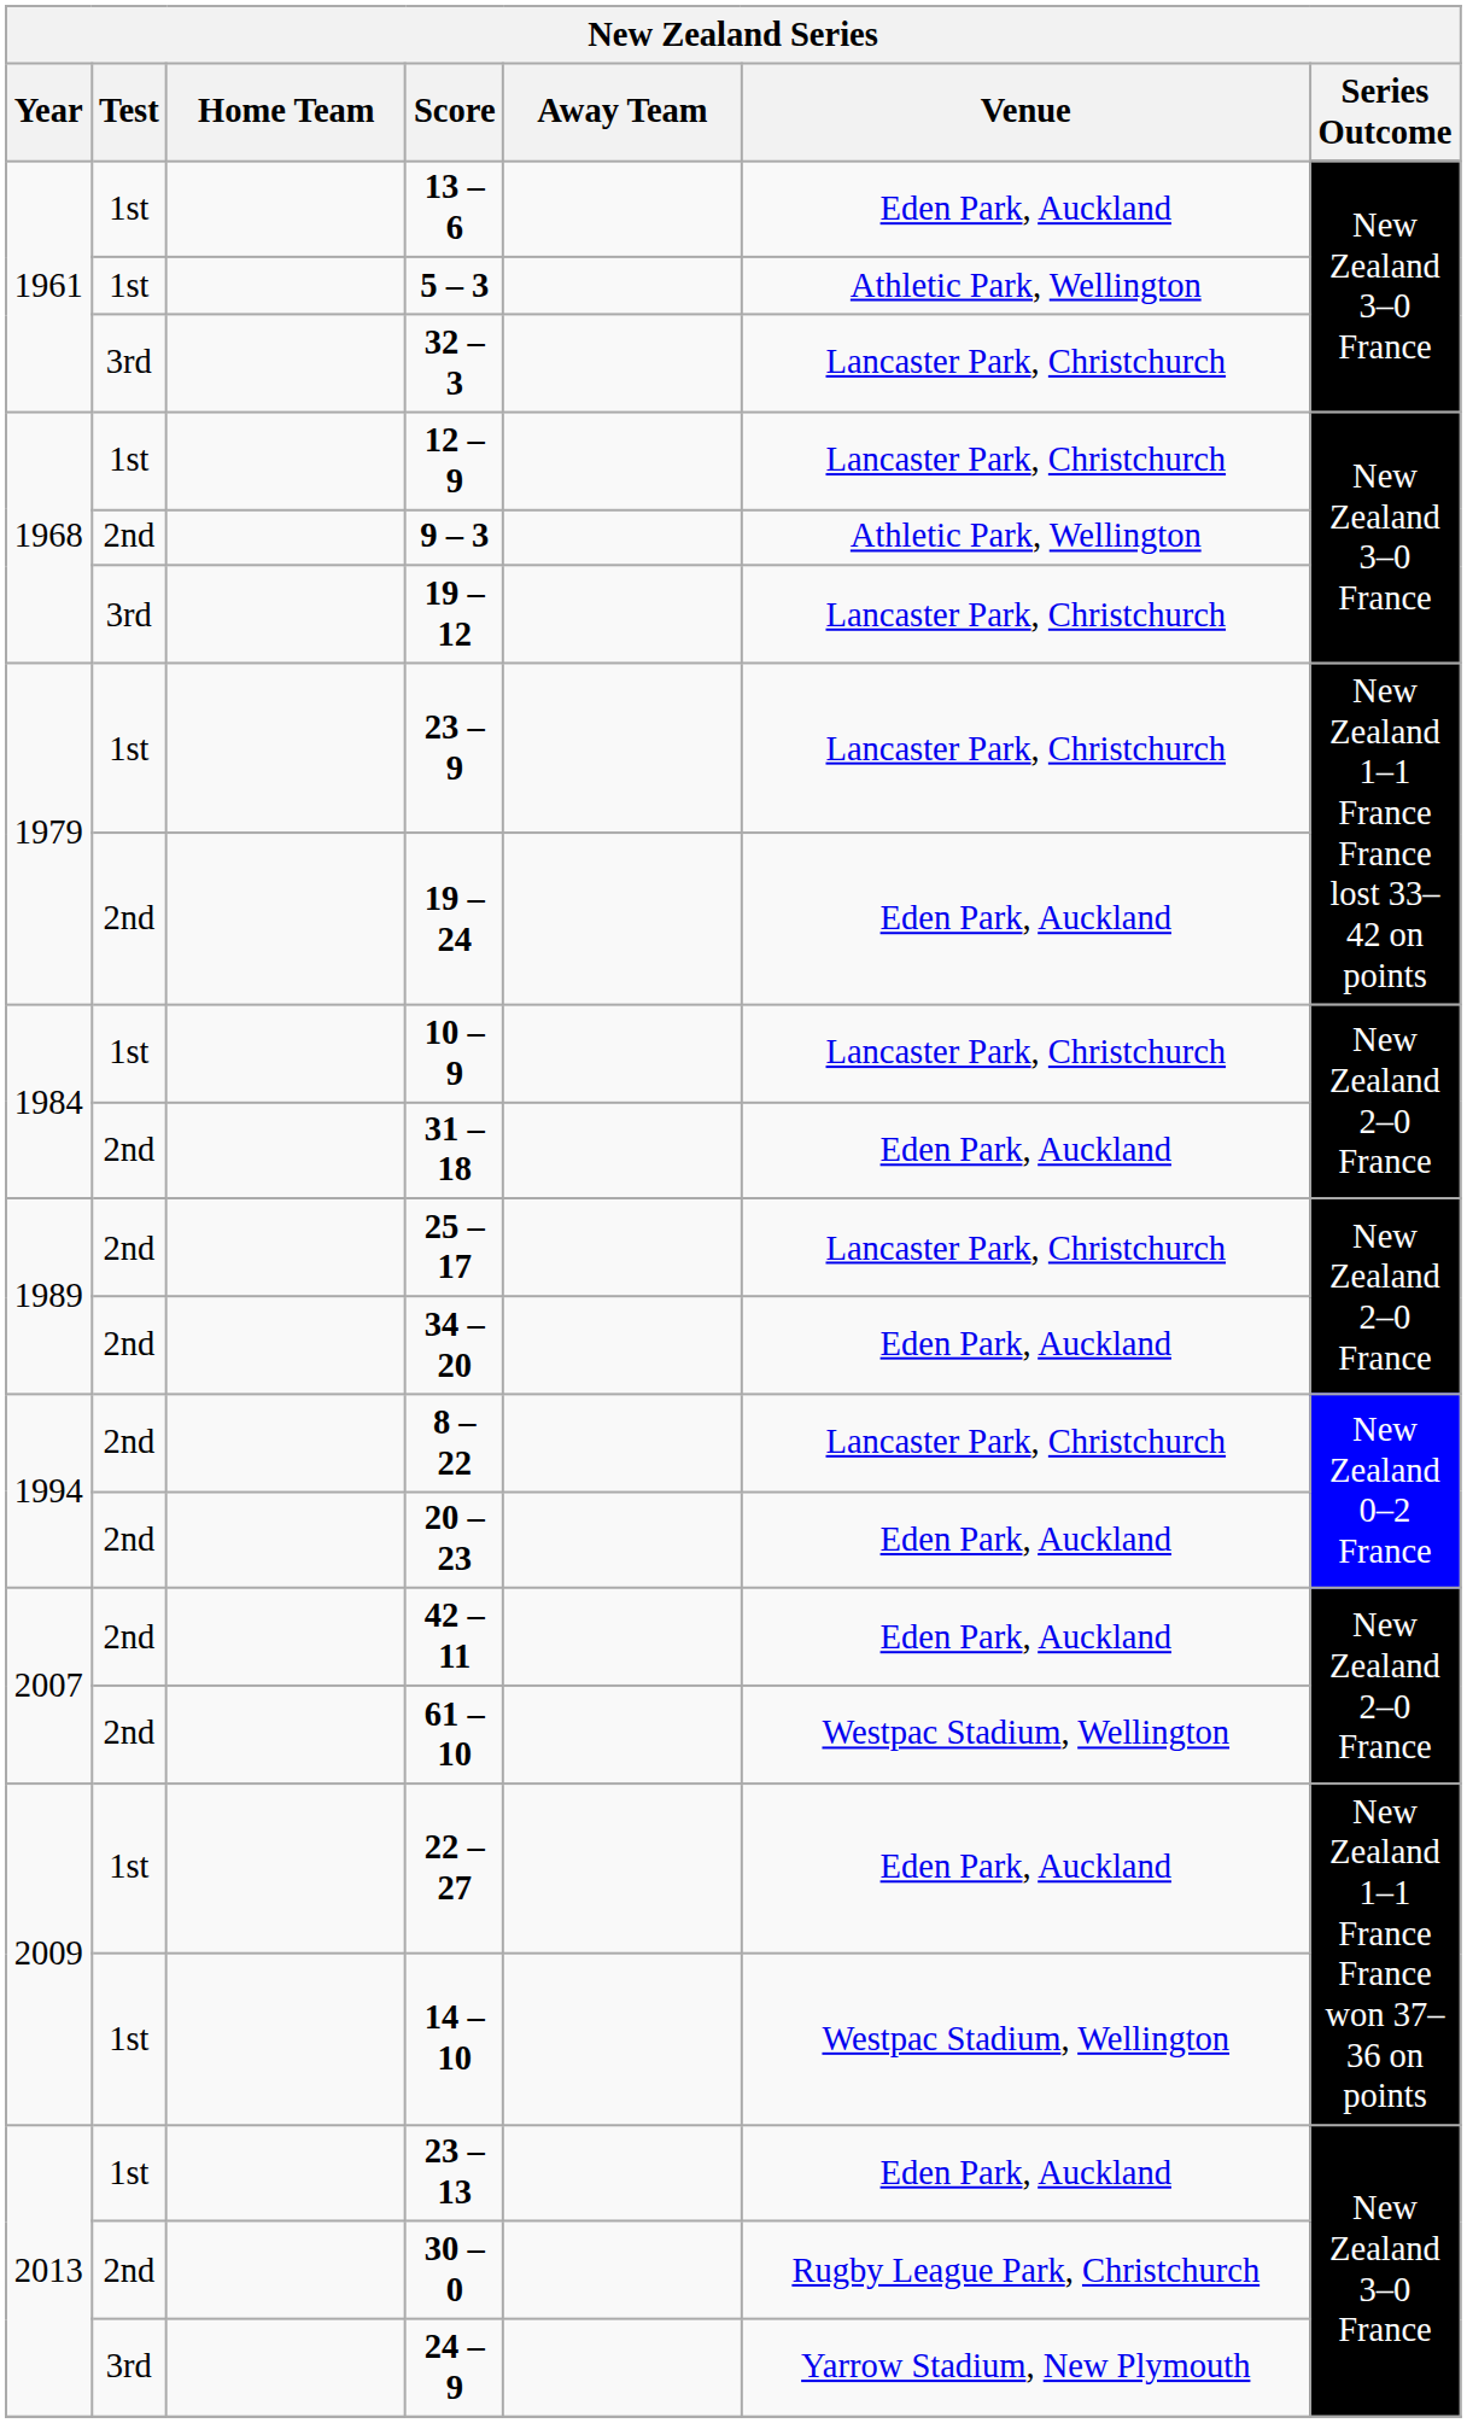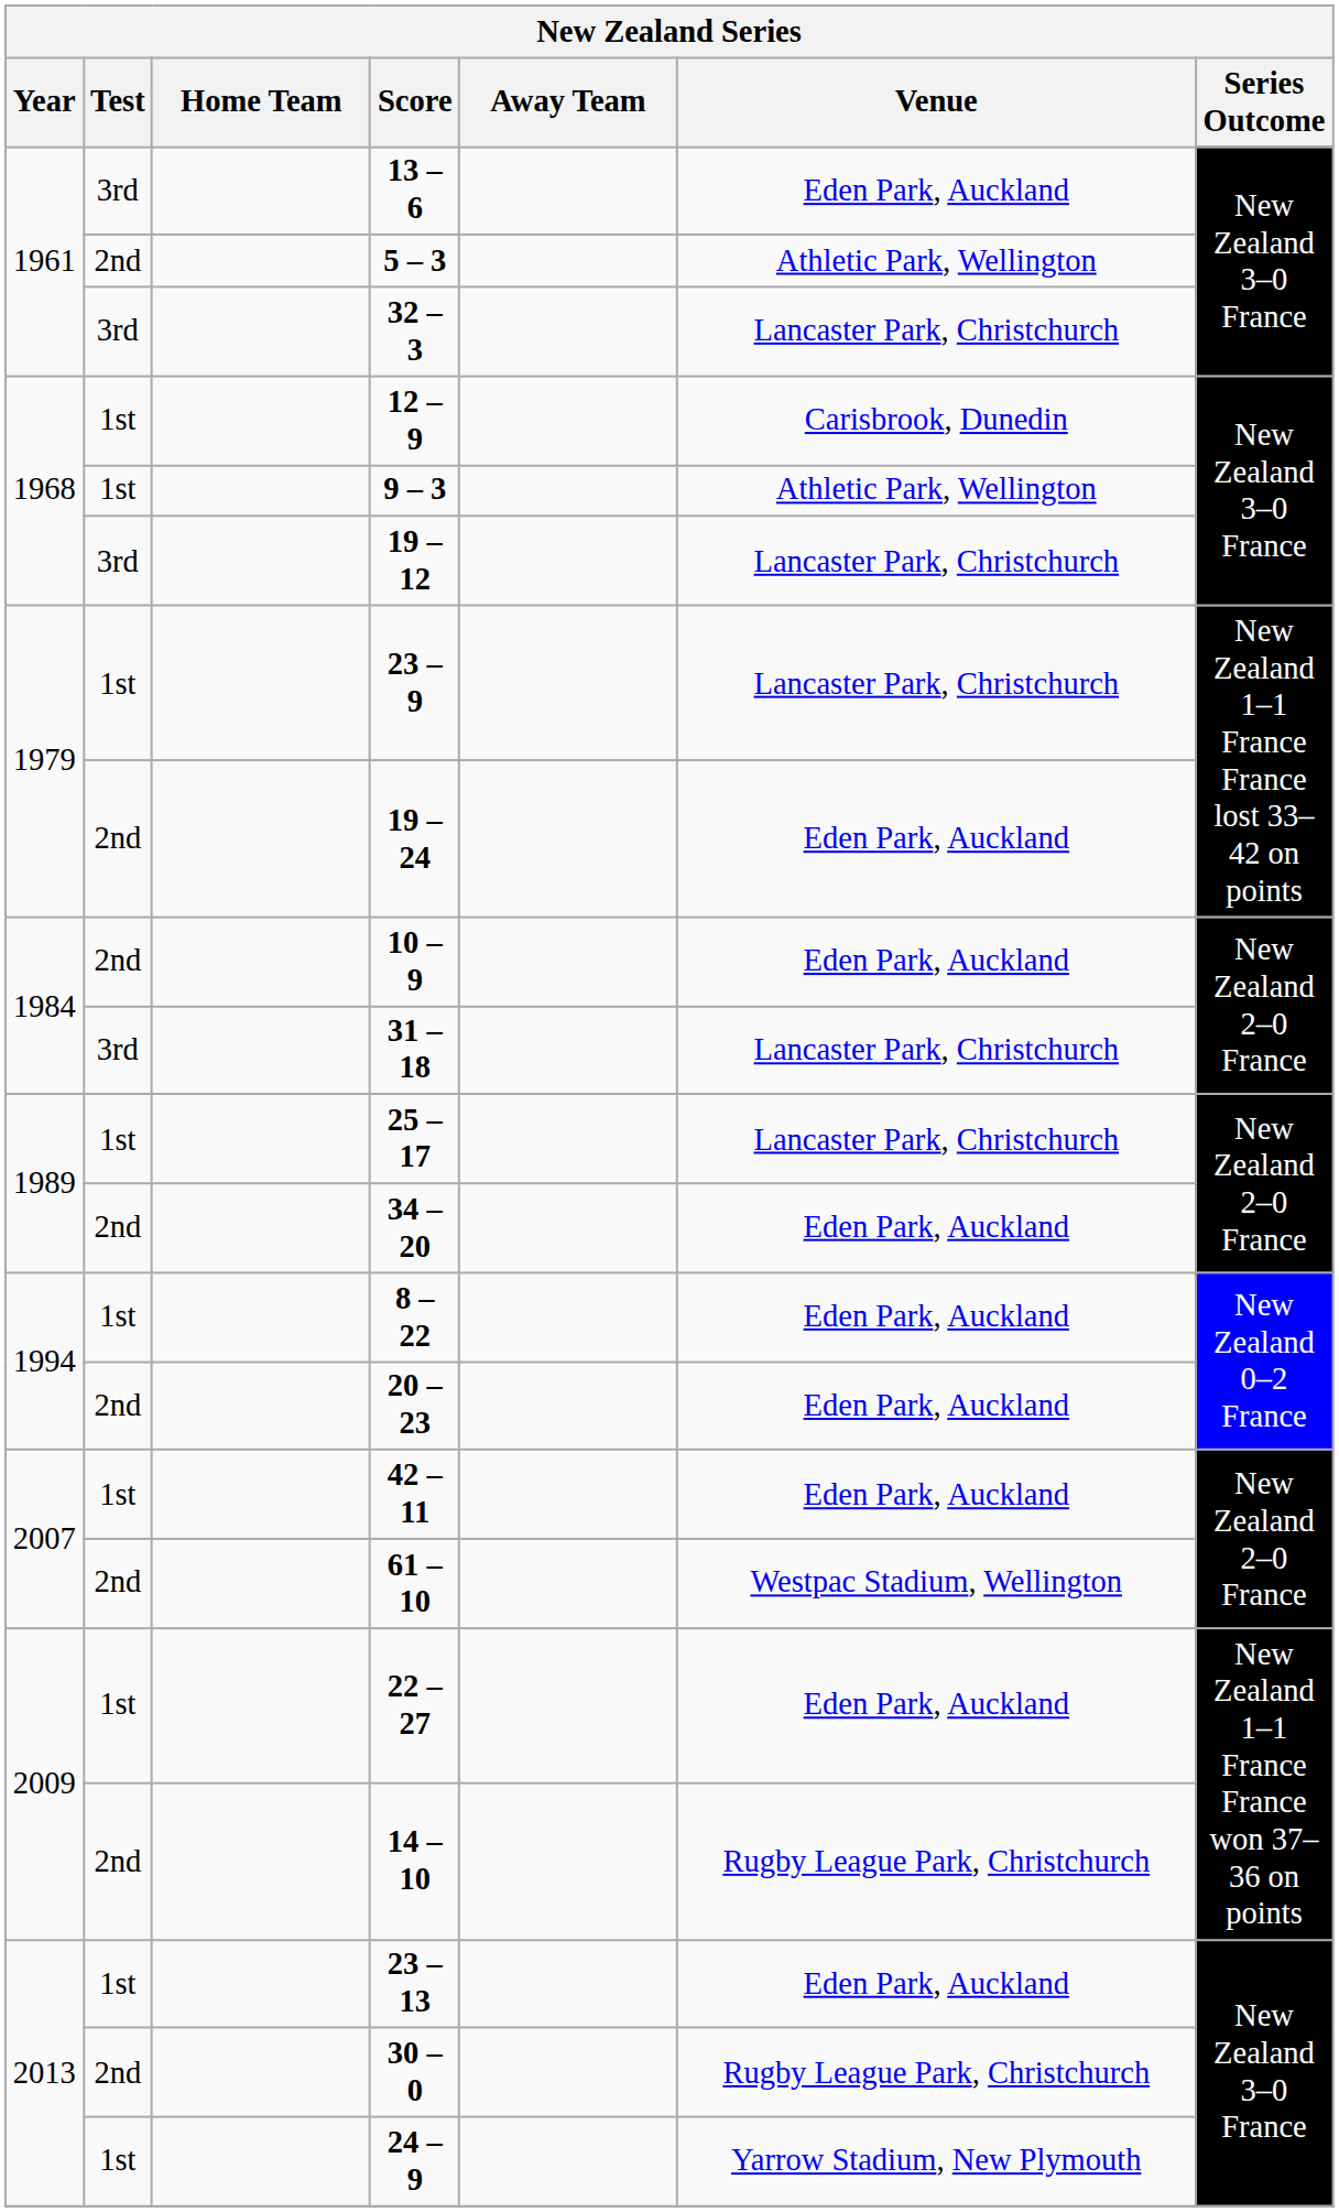 <table class="wikitable" style="text-align: center;font-size:90%;">
 <tr>
 <th colspan=7> New Zealand Series</th>
 </tr>
 <tr>
 <th>Year</th>
 <th>Test</th>
 <th width=100>Home Team</th>
 <th>Score</th>
 <th width=100>Away Team</th>
 <th width=250>Venue</th>
 <th>Series Outcome</th>
 </tr>
 <tr>
 <td rowspan=3>1961</td>
-<td>1st</td>
+<td>3rd</td>
 <td></td>
 <td><strong>13 – 6</strong></td>
 <td></td>
 <td><a href='#'>Eden Park</a>, <a href='#'>Auckland</a></td>
 <td align="center" style="background:black;color:white" rowspan=3>New Zealand 3–0 France</td>
 </tr>
 <tr>
-<td>1st</td>
+<td>2nd</td>
 <td></td>
 <td><strong>5 – 3</strong></td>
 <td></td>
 <td><a href='#'>Athletic Park</a>, <a href='#'>Wellington</a></td>
 </tr>
 <tr>
 <td>3rd</td>
 <td></td>
 <td><strong>32 – 3</strong></td>
 <td></td>
 <td><a href='#'>Lancaster Park</a>, <a href='#'>Christchurch</a></td>
 </tr>
 <tr>
 <td rowspan=3>1968</td>
 <td>1st</td>
 <td></td>
 <td><strong>12 – 9</strong></td>
 <td></td>
-<td><a href='#'>Lancaster Park</a>, <a href='#'>Christchurch</a></td>
+<td><a href='#'>Carisbrook</a>, <a href='#'>Dunedin</a></td>
 <td align="center" style="background:black;color:white" rowspan=3>New Zealand 3–0 France</td>
 </tr>
 <tr>
-<td>2nd</td>
+<td>1st</td>
 <td></td>
 <td><strong>9 – 3</strong></td>
 <td></td>
 <td><a href='#'>Athletic Park</a>, <a href='#'>Wellington</a></td>
 </tr>
 <tr>
 <td>3rd</td>
 <td></td>
 <td><strong>19 – 12</strong></td>
 <td></td>
 <td><a href='#'>Lancaster Park</a>, <a href='#'>Christchurch</a></td>
 </tr>
 <tr>
 <td rowspan=2>1979</td>
 <td>1st</td>
 <td></td>
 <td><strong>23 – 9</strong></td>
 <td></td>
 <td><a href='#'>Lancaster Park</a>, <a href='#'>Christchurch</a></td>
 <td align="center" style="background:black;color:white" rowspan=2>New Zealand 1–1 France<br>France lost 33–42 on points</td>
 </tr>
 <tr>
 <td>2nd</td>
 <td></td>
 <td><strong>19 – 24</strong></td>
 <td></td>
 <td><a href='#'>Eden Park</a>, <a href='#'>Auckland</a></td>
 </tr>
 <tr>
 <td rowspan=2>1984</td>
-<td>1st</td>
+<td>2nd</td>
 <td></td>
 <td><strong>10 – 9</strong></td>
 <td></td>
-<td><a href='#'>Lancaster Park</a>, <a href='#'>Christchurch</a></td>
+<td><a href='#'>Eden Park</a>, <a href='#'>Auckland</a></td>
 <td align="center" style="background:black;color:white" rowspan=2>New Zealand 2–0 France</td>
 </tr>
 <tr>
-<td>2nd</td>
+<td>3rd</td>
 <td></td>
 <td><strong>31 – 18</strong></td>
 <td></td>
-<td><a href='#'>Eden Park</a>, <a href='#'>Auckland</a></td>
+<td><a href='#'>Lancaster Park</a>, <a href='#'>Christchurch</a></td>
 </tr>
 <tr>
 <td rowspan=2>1989</td>
-<td>2nd</td>
+<td>1st</td>
 <td></td>
 <td><strong>25 – 17</strong></td>
 <td></td>
 <td><a href='#'>Lancaster Park</a>, <a href='#'>Christchurch</a></td>
 <td align="center" style="background:black;color:white" rowspan=2>New Zealand 2–0 France</td>
 </tr>
 <tr>
 <td>2nd</td>
 <td></td>
 <td><strong>34 – 20</strong></td>
 <td></td>
 <td><a href='#'>Eden Park</a>, <a href='#'>Auckland</a></td>
 </tr>
 <tr>
 <td rowspan=2>1994</td>
-<td>2nd</td>
+<td>1st</td>
 <td></td>
 <td><strong>8 – 22</strong></td>
 <td></td>
-<td><a href='#'>Lancaster Park</a>, <a href='#'>Christchurch</a></td>
+<td><a href='#'>Eden Park</a>, <a href='#'>Auckland</a></td>
 <td align="center" style="background:blue;color:white" rowspan=2>New Zealand 0–2 France</td>
 </tr>
 <tr>
 <td>2nd</td>
 <td></td>
 <td><strong>20 – 23</strong></td>
 <td></td>
 <td><a href='#'>Eden Park</a>, <a href='#'>Auckland</a></td>
 </tr>
 <tr>
 <td rowspan=2>2007</td>
-<td>2nd</td>
+<td>1st</td>
 <td></td>
 <td><strong>42 – 11</strong></td>
 <td></td>
 <td><a href='#'>Eden Park</a>, <a href='#'>Auckland</a></td>
 <td align="center" style="background:black;color:white" rowspan=2>New Zealand 2–0 France</td>
 </tr>
 <tr>
 <td>2nd</td>
 <td></td>
 <td><strong>61 – 10</strong></td>
 <td></td>
 <td><a href='#'>Westpac Stadium</a>, <a href='#'>Wellington</a></td>
 </tr>
 <tr>
 <td rowspan=2>2009</td>
 <td>1st</td>
 <td></td>
 <td><strong>22 – 27</strong></td>
 <td></td>
 <td><a href='#'>Eden Park</a>, <a href='#'>Auckland</a></td>
 <td align="center" style="background:black;color:white" rowspan=2>New Zealand 1–1 France<br>France won 37–36 on points</td>
 </tr>
 <tr>
-<td>1st</td>
+<td>2nd</td>
 <td></td>
 <td><strong>14 – 10</strong></td>
 <td></td>
-<td><a href='#'>Westpac Stadium</a>, <a href='#'>Wellington</a></td>
+<td><a href='#'>Rugby League Park</a>, <a href='#'>Christchurch</a></td>
 </tr>
 <tr>
 <td rowspan=3>2013</td>
 <td>1st</td>
 <td></td>
 <td><strong>23 – 13</strong></td>
 <td></td>
 <td><a href='#'>Eden Park</a>, <a href='#'>Auckland</a></td>
 <td align="center" style="background:black;color:white" rowspan=3>New Zealand 3–0 France</td>
 </tr>
 <tr>
 <td>2nd</td>
 <td></td>
 <td><strong>30 – 0</strong></td>
 <td></td>
 <td><a href='#'>Rugby League Park</a>, <a href='#'>Christchurch</a></td>
 </tr>
 <tr>
-<td>3rd</td>
+<td>1st</td>
 <td></td>
 <td><strong>24 – 9</strong></td>
 <td></td>
 <td><a href='#'>Yarrow Stadium</a>, <a href='#'>New Plymouth</a></td>
 </tr>
 <tr>
 </tr>
 </table>
